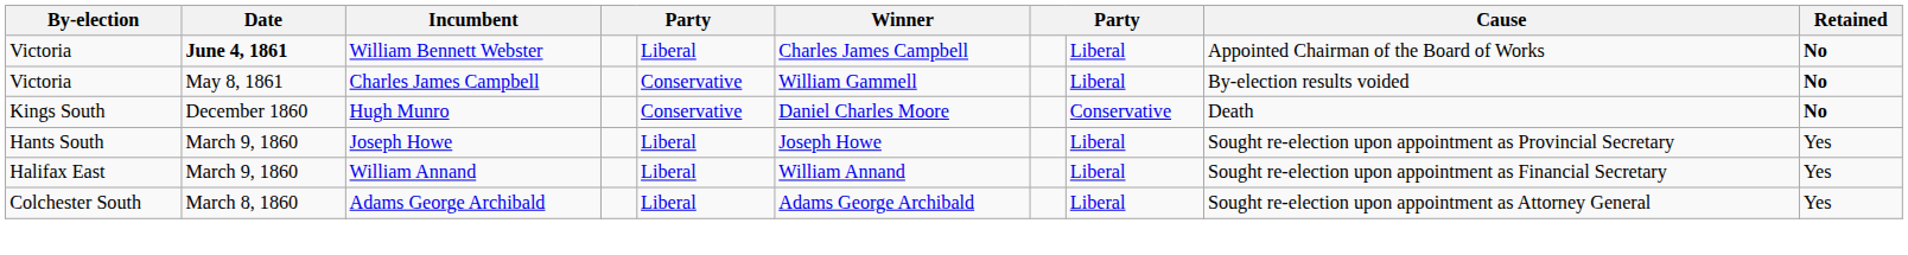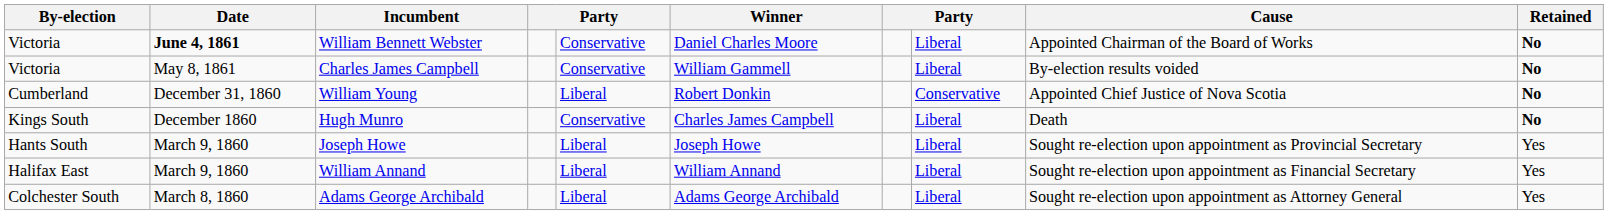 <table class=wikitable style="width:100%">
 <tr>
 <th>By-election</th>
 <th>Date</th>
 <th>Incumbent</th>
 <th colspan=2>Party</th>
 <th>Winner</th>
 <th colspan=2>Party</th>
 <th>Cause</th>
 <th>Retained</th>
 </tr>
 <tr>
 <td>Victoria</td>
 <td><strong>June 4, 1861</strong></td>
 <td><a href='#'>William Bennett Webster</a></td>
 <td>    </td>
-<td><a href='#'>Liberal</a></td>
-<td><a href='#'>Charles James Campbell</a></td>
+<td><a href='#'>Conservative</a></td>
+<td><a href='#'>Daniel Charles Moore</a></td>
 <td>    </td>
 <td><a href='#'>Liberal</a></td>
 <td>Appointed Chairman of the Board of Works</td>
 <td><strong>No</strong></td>
 </tr>
 <tr>
 <td>Victoria</td>
 <td>May 8, 1861</td>
 <td><a href='#'>Charles James Campbell</a></td>
 <td>    </td>
 <td><a href='#'>Conservative</a></td>
 <td><a href='#'>William Gammell</a></td>
 <td>    </td>
 <td><a href='#'>Liberal</a></td>
 <td>By-election results voided</td>
 <td><strong>No</strong></td>
 </tr>
 <tr>
+<td>Cumberland</td>
+<td>December 31, 1860</td>
+<td><a href='#'>William Young</a></td>
+<td>    </td>
+<td><a href='#'>Liberal</a></td>
+<td><a href='#'>Robert Donkin</a></td>
+<td>    </td>
+<td><a href='#'>Conservative</a></td>
+<td>Appointed Chief Justice of Nova Scotia</td>
+<td><strong>No</strong></td>
+</tr>
+<tr>
 <td>Kings South</td>
 <td>December 1860</td>
 <td><a href='#'>Hugh Munro</a></td>
 <td>    </td>
 <td><a href='#'>Conservative</a></td>
-<td><a href='#'>Daniel Charles Moore</a></td>
+<td><a href='#'>Charles James Campbell</a></td>
 <td>    </td>
-<td><a href='#'>Conservative</a></td>
+<td><a href='#'>Liberal</a></td>
 <td>Death</td>
 <td><strong>No</strong></td>
 </tr>
 <tr>
 <td>Hants South</td>
 <td>March 9, 1860</td>
 <td><a href='#'>Joseph Howe</a></td>
 <td>    </td>
 <td><a href='#'>Liberal</a></td>
 <td><a href='#'>Joseph Howe</a></td>
 <td>    </td>
 <td><a href='#'>Liberal</a></td>
 <td>Sought re-election upon appointment as Provincial Secretary</td>
 <td>Yes</td>
 </tr>
 <tr>
 <td>Halifax East</td>
 <td>March 9, 1860</td>
 <td><a href='#'>William Annand</a></td>
 <td>    </td>
 <td><a href='#'>Liberal</a></td>
 <td><a href='#'>William Annand</a></td>
 <td>    </td>
 <td><a href='#'>Liberal</a></td>
 <td>Sought re-election upon appointment as Financial Secretary</td>
 <td>Yes</td>
 </tr>
 <tr>
 <td>Colchester South</td>
 <td>March 8, 1860</td>
 <td><a href='#'>Adams George Archibald</a></td>
 <td>    </td>
 <td><a href='#'>Liberal</a></td>
 <td><a href='#'>Adams George Archibald</a></td>
 <td>    </td>
 <td><a href='#'>Liberal</a></td>
 <td>Sought re-election upon appointment as Attorney General</td>
 <td>Yes</td>
 </tr>
 </table>
